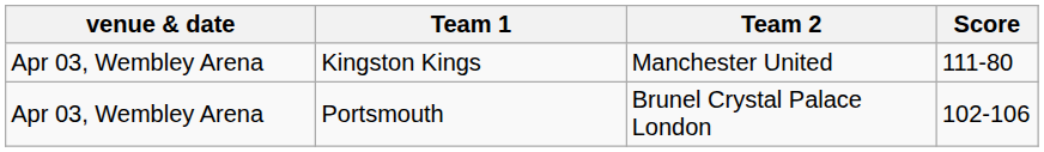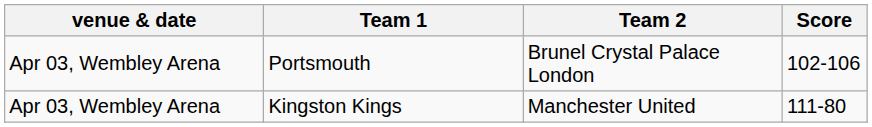 <table class="wikitable" style="font-size: 100%">
 <tr>
 <th width=200>venue & date</th>
 <th width=200>Team 1</th>
 <th width=200>Team 2</th>
 <th width=60>Score</th>
 </tr>
 <tr>
 <td>Apr 03, Wembley Arena</td>
+<td>Portsmouth</td>
+<td>Brunel Crystal Palace London</td>
+<td>102-106</td>
+</tr>
+<tr>
+<td>Apr 03, Wembley Arena</td>
 <td>Kingston Kings</td>
 <td>Manchester United</td>
 <td>111-80</td>
 </tr>
-<tr>
-<td>Apr 03, Wembley Arena</td>
-<td>Portsmouth</td>
-<td>Brunel Crystal Palace London</td>
-<td>102-106</td>
-</tr>
 </table>
